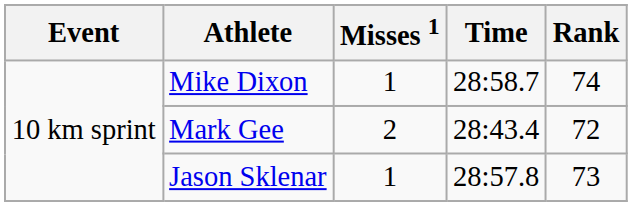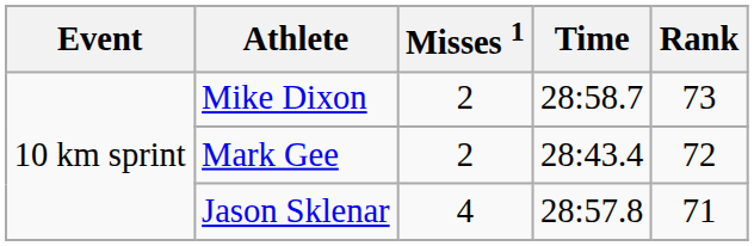 <table class="wikitable" style="font-size:90%">
 <tr>
 <th>Event</th>
 <th>Athlete</th>
 <th>Misses <sup>1</sup></th>
 <th>Time</th>
 <th>Rank</th>
 </tr>
 <tr>
 <td rowspan="3">10 km sprint</td>
 <td><a href='#'>Mike Dixon</a></td>
-<td align="center">1</td>
+<td align="center">2</td>
 <td align="center">28:58.7</td>
-<td align="center">74</td>
+<td align="center">73</td>
 </tr>
 <tr>
 <td><a href='#'>Mark Gee</a></td>
 <td align="center">2</td>
 <td align="center">28:43.4</td>
 <td align="center">72</td>
 </tr>
 <tr>
 <td><a href='#'>Jason Sklenar</a></td>
-<td align="center">1</td>
+<td align="center">4</td>
 <td align="center">28:57.8</td>
-<td align="center">73</td>
+<td align="center">71</td>
 </tr>
 </table>
